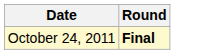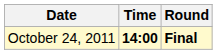 <table class="wikitable">
 <tr>
 <th>Date</th>
+<th>Time</th>
 <th>Round</th>
 </tr>
 <tr style=background:lemonchiffon>
 <td>October 24, 2011</td>
+<td><strong>14:00</strong></td>
 <td><strong>Final</strong></td>
 </tr>
 </table>
